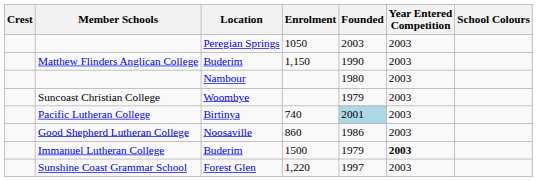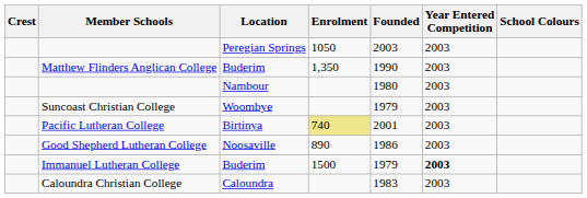 <table class="wikitable">
 <tr>
 <th>Crest</th>
 <th>Member Schools</th>
 <th>Location</th>
 <th>Enrolment</th>
 <th>Founded</th>
 <th>Year Entered<br>Competition</th>
 <th>School Colours</th>
 </tr>
 <tr>
 <td></td>
 <td></td>
 <td><a href='#'>Peregian Springs</a></td>
 <td>1050</td>
 <td>2003</td>
 <td>2003</td>
 <td></td>
 </tr>
 <tr>
 <td></td>
 <td><a href='#'>Matthew Flinders Anglican College</a></td>
 <td><a href='#'>Buderim</a></td>
-<td>1,150</td>
+<td>1,350</td>
 <td>1990</td>
 <td>2003</td>
 <td></td>
 </tr>
 <tr>
 <td></td>
 <td></td>
 <td><a href='#'>Nambour</a></td>
 <td></td>
 <td>1980</td>
 <td>2003</td>
 <td></td>
 </tr>
 <tr>
 <td></td>
 <td>Suncoast Christian College</td>
 <td><a href='#'>Woombye</a></td>
 <td></td>
 <td>1979</td>
 <td>2003</td>
 <td></td>
 </tr>
 <tr>
 <td></td>
 <td><a href='#'>Pacific Lutheran College</a></td>
 <td><a href='#'>Birtinya</a></td>
-<td>740</td>
-<td style="background: lightblue;">2001</td>
+<td style="background: khaki;">740</td>
+<td>2001</td>
 <td>2003</td>
 <td></td>
 </tr>
 <tr>
 <td></td>
 <td><a href='#'>Good Shepherd Lutheran College</a></td>
 <td><a href='#'>Noosaville</a></td>
-<td>860</td>
+<td>890</td>
 <td>1986</td>
 <td>2003</td>
 <td></td>
 </tr>
 <tr>
 <td></td>
 <td><a href='#'>Immanuel Lutheran College</a></td>
 <td><a href='#'>Buderim</a></td>
 <td>1500</td>
 <td>1979</td>
 <td><strong>2003</strong></td>
 <td></td>
 </tr>
 <tr>
 <td></td>
-<td><a href='#'>Sunshine Coast Grammar School</a></td>
-<td><a href='#'>Forest Glen</a></td>
-<td>1,220</td>
-<td>1997</td>
+<td>Caloundra Christian College</td>
+<td><a href='#'>Caloundra</a></td>
+<td></td>
+<td>1983</td>
 <td>2003</td>
 <td></td>
 </tr>
 </table>
